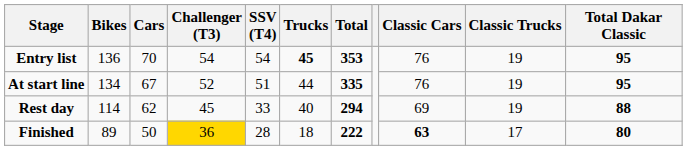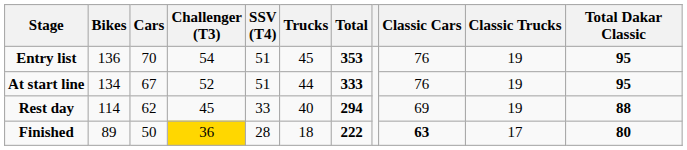 <table class="wikitable" style="font-size:85%; text-align:center;">
 <tr>
 <th>Stage</th>
 <th>Bikes</th>
 <th>Cars</th>
 <th>Challenger<br>(T3)</th>
 <th>SSV<br>(T4)</th>
 <th>Trucks</th>
 <th>Total</th>
 <th></th>
 <th>Classic Cars</th>
 <th>Classic Trucks</th>
 <th>Total Dakar Classic</th>
 </tr>
 <tr>
 <td><strong>Entry list</strong></td>
 <td>136</td>
 <td>70</td>
 <td>54</td>
-<td>54</td>
-<td><strong>45</strong></td>
+<td>51</td>
+<td>45</td>
 <td><strong>353</strong></td>
 <td rowspan="4"></td>
 <td>76</td>
 <td>19</td>
 <td style="width:100px"><strong>95</strong></td>
 </tr>
 <tr>
 <td><strong>At start line</strong></td>
 <td>134</td>
 <td>67</td>
 <td>52</td>
 <td>51</td>
 <td>44</td>
-<td><strong>335</strong></td>
+<td><strong>333</strong></td>
 <td>76</td>
 <td>19</td>
 <td style="width:100px"><strong>95</strong></td>
 </tr>
 <tr>
 <td><strong>Rest day</strong></td>
 <td>114</td>
 <td>62</td>
 <td>45</td>
 <td>33</td>
 <td>40</td>
 <td><strong>294</strong></td>
 <td>69</td>
 <td>19</td>
 <td style="width:100px"><strong>88</strong></td>
 </tr>
 <tr>
 <td><strong>Finished</strong></td>
 <td>89</td>
 <td>50</td>
 <td style="background: gold;">36</td>
 <td>28</td>
 <td>18</td>
 <td><strong>222</strong></td>
 <td><strong>63</strong></td>
 <td>17</td>
 <td style="width:100px"><strong>80</strong></td>
 </tr>
 </table>
